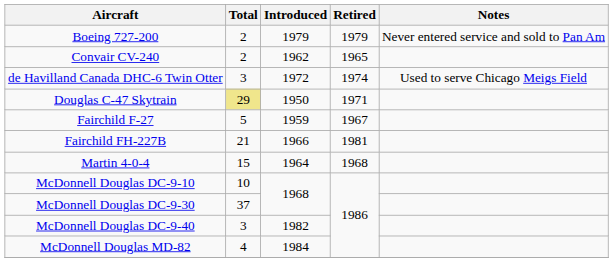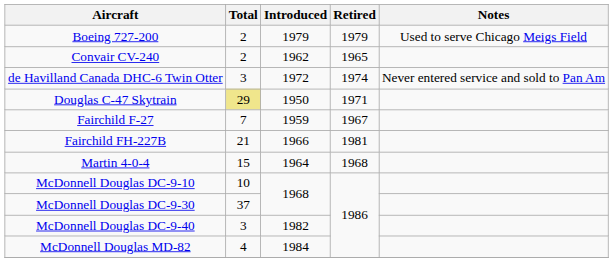 <table class="wikitable" style="margin:0.5em auto; text-align:center">
 <tr>
 <th>Aircraft</th>
 <th>Total</th>
 <th>Introduced</th>
 <th>Retired</th>
 <th>Notes</th>
 </tr>
 <tr>
 <td><a href='#'>Boeing 727-200</a></td>
 <td>2</td>
 <td>1979</td>
 <td>1979</td>
-<td>Never entered service and sold to <a href='#'>Pan Am</a></td>
+<td>Used to serve Chicago <a href='#'>Meigs Field</a></td>
 </tr>
 <tr>
 <td><a href='#'>Convair CV-240</a></td>
 <td>2</td>
 <td>1962</td>
 <td>1965</td>
 <td></td>
 </tr>
 <tr>
 <td><a href='#'>de Havilland Canada DHC-6 Twin Otter</a></td>
 <td>3</td>
 <td>1972</td>
 <td>1974</td>
-<td>Used to serve Chicago <a href='#'>Meigs Field</a></td>
+<td>Never entered service and sold to <a href='#'>Pan Am</a></td>
 </tr>
 <tr>
 <td><a href='#'>Douglas C-47 Skytrain</a></td>
 <td style="background: khaki;">29</td>
 <td>1950</td>
 <td>1971</td>
 <td></td>
 </tr>
 <tr>
 <td><a href='#'>Fairchild F-27</a></td>
-<td>5</td>
+<td>7</td>
 <td>1959</td>
 <td>1967</td>
 <td></td>
 </tr>
 <tr>
 <td><a href='#'>Fairchild FH-227B</a></td>
 <td>21</td>
 <td>1966</td>
 <td>1981</td>
 <td></td>
 </tr>
 <tr>
 <td><a href='#'>Martin 4-0-4</a></td>
 <td>15</td>
 <td>1964</td>
 <td>1968</td>
 <td></td>
 </tr>
 <tr>
 <td><a href='#'>McDonnell Douglas DC-9-10</a></td>
 <td>10</td>
 <td rowspan=2>1968</td>
 <td rowspan=4>1986</td>
 <td></td>
 </tr>
 <tr>
 <td><a href='#'>McDonnell Douglas DC-9-30</a></td>
 <td>37</td>
 <td></td>
 </tr>
 <tr>
 <td><a href='#'>McDonnell Douglas DC-9-40</a></td>
 <td>3</td>
 <td>1982</td>
 <td></td>
 </tr>
 <tr>
 <td><a href='#'>McDonnell Douglas MD-82</a></td>
 <td>4</td>
 <td>1984</td>
 <td></td>
 </tr>
 <tr>
 </tr>
 </table>
